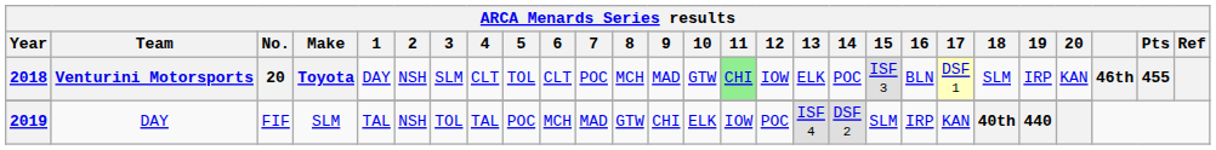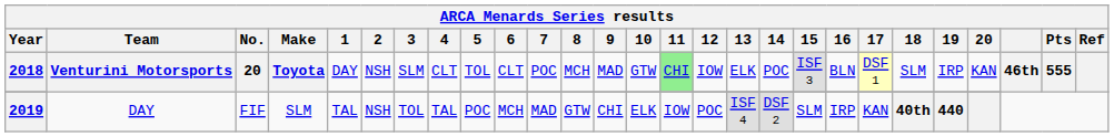 <table class="wikitable" style="text-align:center; font-size:75%">
 <tr>
 <th colspan=27><a href='#'>ARCA Menards Series</a> results</th>
 </tr>
 <tr>
 <th>Year</th>
 <th>Team</th>
 <th>No.</th>
 <th>Make</th>
 <th>1</th>
 <th>2</th>
 <th>3</th>
 <th>4</th>
 <th>5</th>
 <th>6</th>
 <th>7</th>
 <th>8</th>
 <th>9</th>
 <th>10</th>
 <th>11</th>
 <th>12</th>
 <th>13</th>
 <th>14</th>
 <th>15</th>
 <th>16</th>
 <th>17</th>
 <th>18</th>
 <th>19</th>
 <th>20</th>
 <th></th>
 <th>Pts</th>
 <th>Ref</th>
 </tr>
 <tr>
 <th><a href='#'>2018</a></th>
 <th rowspan=2><a href='#'>Venturini Motorsports</a></th>
 <th rowspan=2>20</th>
 <th rowspan=2><a href='#'>Toyota</a></th>
 <td><a href='#'>DAY</a></td>
 <td><a href='#'>NSH</a></td>
 <td><a href='#'>SLM</a></td>
 <td><a href='#'>CLT</a></td>
 <td><a href='#'>TOL</a></td>
 <td><a href='#'>CLT</a></td>
 <td><a href='#'>POC</a></td>
 <td><a href='#'>MCH</a></td>
 <td><a href='#'>MAD</a></td>
 <td><a href='#'>GTW</a></td>
 <td style="background: lightgreen;"><a href='#'>CHI</a></td>
 <td><a href='#'>IOW</a></td>
 <td><a href='#'>ELK</a></td>
 <td><a href='#'>POC</a></td>
 <td style="background:#DFDFDF;"><a href='#'>ISF</a><br><small>3</small></td>
 <td><a href='#'>BLN</a></td>
 <td style="background-color:#FFFFBF"><a href='#'>DSF</a><br><small>1</small></td>
 <td><a href='#'>SLM</a></td>
 <td><a href='#'>IRP</a></td>
 <td><a href='#'>KAN</a></td>
 <th>46th</th>
-<th>455</th>
+<th>555</th>
 <th></th>
 </tr>
 <tr>
 </tr>
 <tr>
 <th><a href='#'>2019</a></th>
 <td><a href='#'>DAY</a></td>
 <td><a href='#'>FIF</a></td>
 <td><a href='#'>SLM</a></td>
 <td><a href='#'>TAL</a></td>
 <td><a href='#'>NSH</a></td>
 <td><a href='#'>TOL</a></td>
 <td><a href='#'>TAL</a></td>
 <td><a href='#'>POC</a></td>
 <td><a href='#'>MCH</a></td>
 <td><a href='#'>MAD</a></td>
 <td><a href='#'>GTW</a></td>
 <td><a href='#'>CHI</a></td>
 <td><a href='#'>ELK</a></td>
 <td><a href='#'>IOW</a></td>
 <td><a href='#'>POC</a></td>
 <td style="background:#DFDFDF;"><a href='#'>ISF</a><br><small>4</small></td>
 <td style="background:#DFDFDF;"><a href='#'>DSF</a><br><small>2</small></td>
 <td><a href='#'>SLM</a></td>
 <td><a href='#'>IRP</a></td>
 <td><a href='#'>KAN</a></td>
 <th>40th</th>
 <th>440</th>
 <th></th>
 </tr>
 </table>
